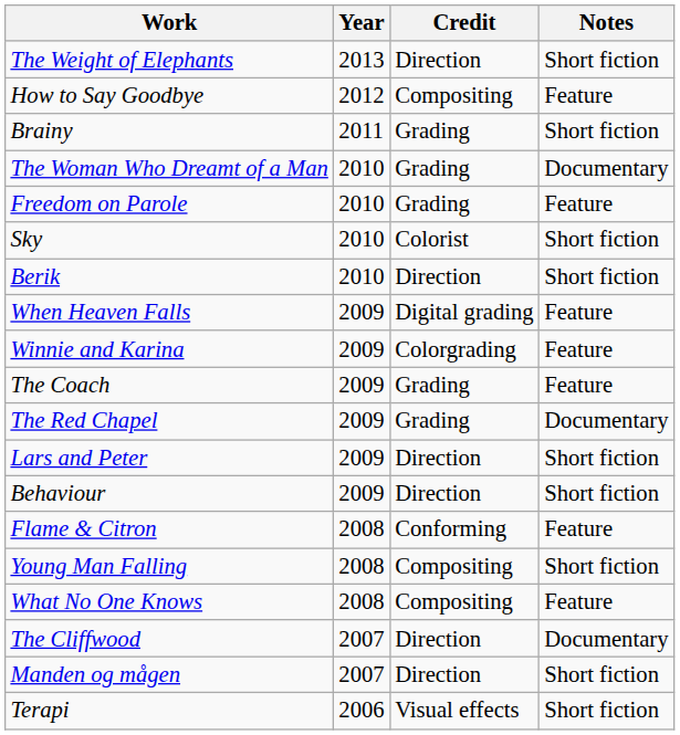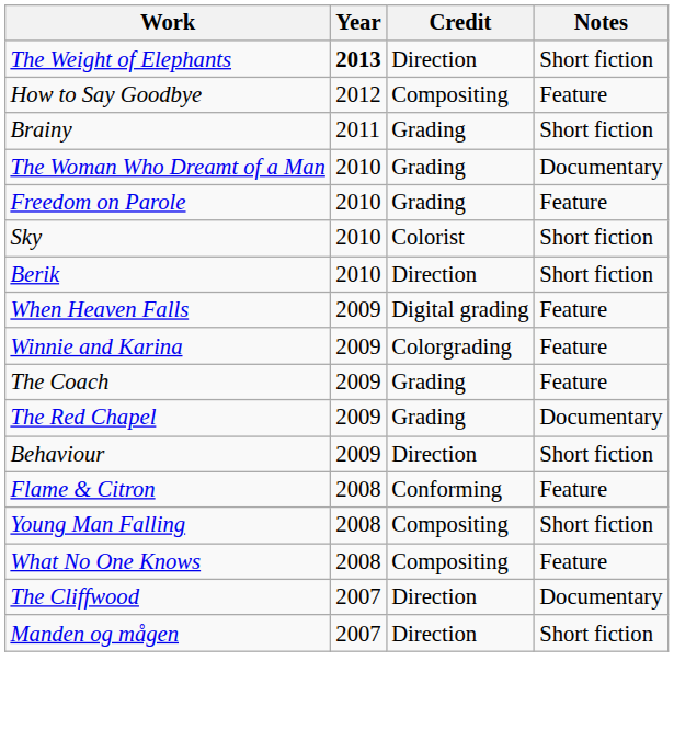 <table class="wikitable sortable">
 <tr>
 <th scope="col">Work</th>
 <th scope="col">Year</th>
 <th scope="col">Credit</th>
 <th scope="col" class="unsortable">Notes</th>
 </tr>
 <tr>
 <td><em><a href='#'>The Weight of Elephants</a></em></td>
-<td>2013</td>
+<td><strong>2013</strong></td>
 <td>Direction</td>
 <td>Short fiction</td>
 </tr>
 <tr>
 <td><em>How to Say Goodbye</em></td>
 <td>2012</td>
 <td>Compositing</td>
 <td>Feature</td>
 </tr>
 <tr>
 <td><em>Brainy</em></td>
 <td>2011</td>
 <td>Grading</td>
 <td>Short fiction</td>
 </tr>
 <tr>
 <td><em><a href='#'>The Woman Who Dreamt of a Man</a></em></td>
 <td>2010</td>
 <td>Grading</td>
 <td>Documentary</td>
 </tr>
 <tr>
 <td><em><a href='#'>Freedom on Parole</a></em></td>
 <td>2010</td>
 <td>Grading</td>
 <td>Feature</td>
 </tr>
 <tr>
 <td><em>Sky</em></td>
 <td>2010</td>
 <td>Colorist</td>
 <td>Short fiction</td>
 </tr>
 <tr>
 <td><em><a href='#'>Berik</a></em></td>
 <td>2010</td>
 <td>Direction</td>
 <td>Short fiction</td>
 </tr>
 <tr>
 <td><em><a href='#'>When Heaven Falls</a></em></td>
 <td>2009</td>
 <td>Digital grading</td>
 <td>Feature</td>
 </tr>
 <tr>
 <td><em><a href='#'>Winnie and Karina</a></em></td>
 <td>2009</td>
 <td>Colorgrading</td>
 <td>Feature</td>
 </tr>
 <tr>
 <td><em>The Coach</em></td>
 <td>2009</td>
 <td>Grading</td>
 <td>Feature</td>
 </tr>
 <tr>
 <td><em><a href='#'>The Red Chapel</a></em></td>
 <td>2009</td>
 <td>Grading</td>
 <td>Documentary</td>
 </tr>
 <tr>
-<td><em><a href='#'>Lars and Peter</a></em></td>
-<td>2009</td>
-<td>Direction</td>
-<td>Short fiction</td>
-</tr>
-<tr>
 <td><em>Behaviour</em></td>
 <td>2009</td>
 <td>Direction</td>
 <td>Short fiction</td>
 </tr>
 <tr>
 <td><em><a href='#'>Flame & Citron</a></em></td>
 <td>2008</td>
 <td>Conforming</td>
 <td>Feature</td>
 </tr>
 <tr>
 <td><em><a href='#'>Young Man Falling</a></em></td>
 <td>2008</td>
 <td>Compositing</td>
 <td>Short fiction</td>
 </tr>
 <tr>
 <td><em><a href='#'>What No One Knows</a></em></td>
 <td>2008</td>
 <td>Compositing</td>
 <td>Feature</td>
 </tr>
 <tr>
 <td><em><a href='#'>The Cliffwood</a></em></td>
 <td>2007</td>
 <td>Direction</td>
 <td>Documentary</td>
 </tr>
 <tr>
 <td><em><a href='#'>Manden og mågen</a></em></td>
 <td>2007</td>
 <td>Direction</td>
 <td>Short fiction</td>
 </tr>
-<tr>
-<td><em>Terapi</em></td>
-<td>2006</td>
-<td>Visual effects</td>
-<td>Short fiction</td>
-</tr>
 </table>
